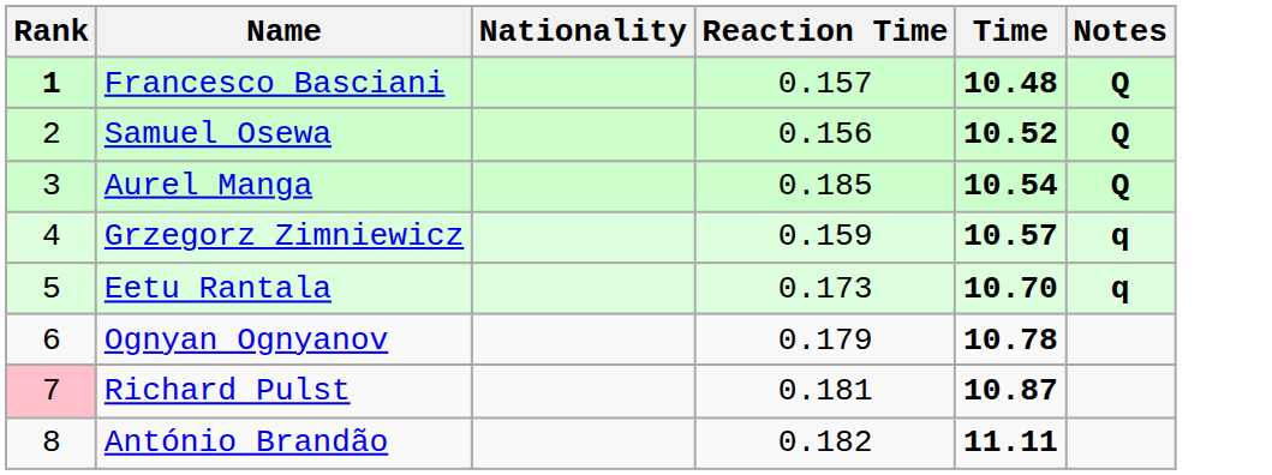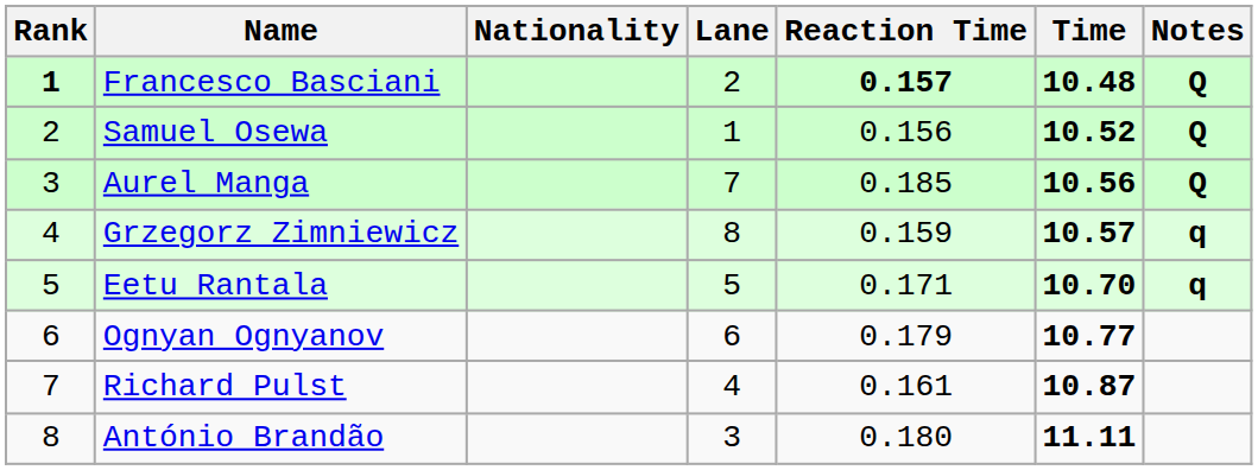 <table class="wikitable sortable" style="text-align:center">
 <tr>
 <th>Rank</th>
 <th>Name</th>
 <th>Nationality</th>
+<th>Lane</th>
 <th>Reaction Time</th>
 <th>Time</th>
 <th>Notes</th>
 </tr>
 <tr bgcolor=ccffcc>
 <td><strong>1</strong></td>
 <td align=left><a href='#'>Francesco Basciani</a></td>
 <td align=left></td>
-<td>0.157</td>
+<td>2</td>
+<td><strong>0.157</strong></td>
 <td><strong>10.48</strong></td>
 <td><strong>Q</strong></td>
 </tr>
 <tr bgcolor=ccffcc>
 <td>2</td>
 <td align=left><a href='#'>Samuel Osewa</a></td>
 <td align=left></td>
+<td>1</td>
 <td>0.156</td>
 <td><strong>10.52</strong></td>
 <td><strong>Q</strong></td>
 </tr>
 <tr bgcolor=ccffcc>
 <td>3</td>
 <td align=left><a href='#'>Aurel Manga</a></td>
 <td align=left></td>
+<td>7</td>
 <td>0.185</td>
-<td><strong>10.54</strong></td>
+<td><strong>10.56</strong></td>
 <td><strong>Q</strong></td>
 </tr>
 <tr bgcolor=ddffdd>
 <td>4</td>
 <td align=left><a href='#'>Grzegorz Zimniewicz</a></td>
 <td align=left></td>
+<td>8</td>
 <td>0.159</td>
 <td><strong>10.57</strong></td>
 <td><strong>q</strong></td>
 </tr>
 <tr bgcolor=ddffdd>
 <td>5</td>
 <td align=left><a href='#'>Eetu Rantala</a></td>
 <td align=left></td>
-<td>0.173</td>
+<td>5</td>
+<td>0.171</td>
 <td><strong>10.70</strong></td>
 <td><strong>q</strong></td>
 </tr>
 <tr>
 <td>6</td>
 <td align=left><a href='#'>Ognyan Ognyanov</a></td>
 <td align=left></td>
+<td>6</td>
 <td>0.179</td>
-<td><strong>10.78</strong></td>
+<td><strong>10.77</strong></td>
 <td></td>
 </tr>
 <tr>
-<td style="background: pink;">7</td>
+<td>7</td>
 <td align=left><a href='#'>Richard Pulst</a></td>
 <td align=left></td>
-<td>0.181</td>
+<td>4</td>
+<td>0.161</td>
 <td><strong>10.87</strong></td>
 <td></td>
 </tr>
 <tr>
 <td>8</td>
 <td align=left><a href='#'>António Brandão</a></td>
 <td align=left></td>
-<td>0.182</td>
+<td>3</td>
+<td>0.180</td>
 <td><strong>11.11</strong></td>
 <td></td>
 </tr>
 </table>
